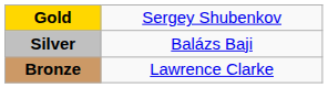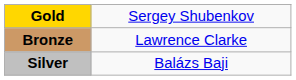 <table class="wikitable" style="text-align:center; " width="35%">
 <tr>
 <td bgcolor="gold"><strong>Gold</strong></td>
 <td><a href='#'>Sergey Shubenkov</a><br>  <small><em></em></small></td>
 </tr>
 <tr>
+<td bgcolor="CC9966"><strong>Bronze</strong></td>
+<td><a href='#'>Lawrence Clarke</a><br>  <small><em></em></small></td>
+</tr>
+<tr>
 <td bgcolor="silver"><strong>Silver</strong></td>
 <td><a href='#'>Balázs Baji</a><br>  <small><em></em></small></td>
 </tr>
-<tr>
-<td bgcolor="CC9966"><strong>Bronze</strong></td>
-<td><a href='#'>Lawrence Clarke</a><br>  <small><em></em></small></td>
-</tr>
 </table>
